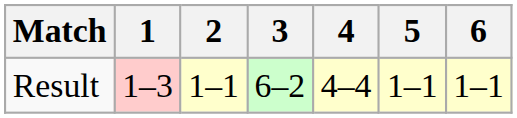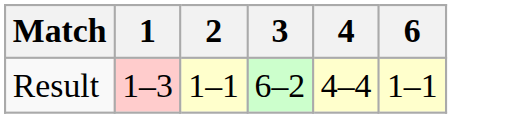 <table class="wikitable">
 <tr>
 <th>Match</th>
 <th>1</th>
 <th>2</th>
 <th>3</th>
 <th>4</th>
-<th>5</th>
 <th>6</th>
 </tr>
 <tr>
 <td>Result</td>
 <td bgcolor="#FFCCCC">1–3</td>
 <td bgcolor="#FFFFCC">1–1</td>
 <td bgcolor="#CCFFCC">6–2</td>
 <td bgcolor="#FFFFCC">4–4</td>
 <td bgcolor="#FFFFCC">1–1</td>
-<td bgcolor="#FFFFCC">1–1</td>
 </tr>
 </table>
